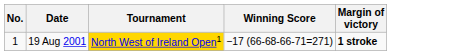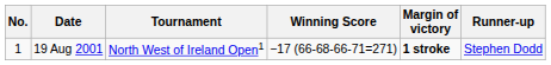 <table class="wikitable" style="font-size:95%;">
 <tr>
 <th>No.</th>
 <th>Date</th>
 <th>Tournament</th>
 <th>Winning Score</th>
 <th>Margin of<br>victory</th>
+<th>Runner-up</th>
 </tr>
 <tr>
 <td align=center>1</td>
 <td align=right>19 Aug <a href='#'>2001</a></td>
-<td style="background: gold;"><a href='#'>North West of Ireland Open</a><sup>1</sup></td>
+<td><a href='#'>North West of Ireland Open</a><sup>1</sup></td>
 <td>−17 (66-68-66-71=271)</td>
 <td><strong>1 stroke</strong></td>
+<td> <a href='#'>Stephen Dodd</a></td>
 </tr>
 </table>
